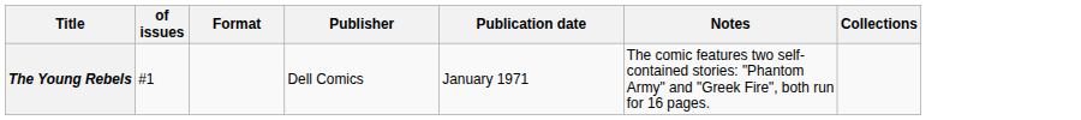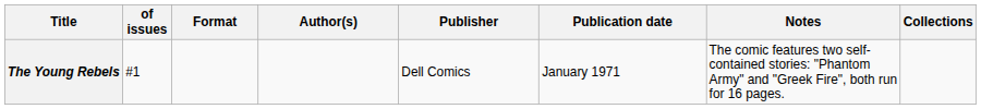 <table class="wikitable">
 <tr>
 <th>Title</th>
 <th style="width:40pt"> of issues</th>
 <th style="width:75pt">Format</th>
+<th style="width:125pt">Author(s)</th>
 <th style="width:125pt">Publisher</th>
 <th style="width:150pt">Publication date</th>
 <th style="width:175pt">Notes</th>
 <th>Collections</th>
 </tr>
 <tr>
 <th><em>The Young Rebels</em></th>
 <td>#1</td>
 <td></td>
+<td></td>
 <td>Dell Comics</td>
 <td>January 1971</td>
 <td>The comic features two self-contained stories: "Phantom Army" and "Greek Fire", both run for 16 pages.</td>
 <td></td>
 </tr>
 </table>
